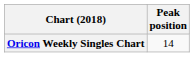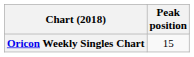 <table class="wikitable plainrowheaders" style="text-align:center;">
 <tr>
 <th>Chart (2018)</th>
 <th>Peak<br>position</th>
 </tr>
 <tr>
 <th scope="row"><a href='#'>Oricon</a> Weekly Singles Chart</th>
-<td>14</td>
+<td>15</td>
 </tr>
 </table>
